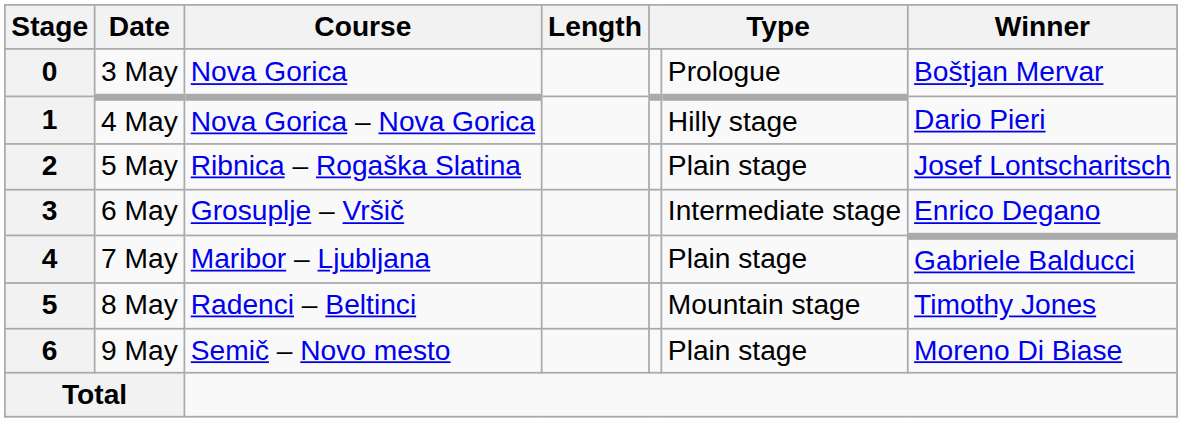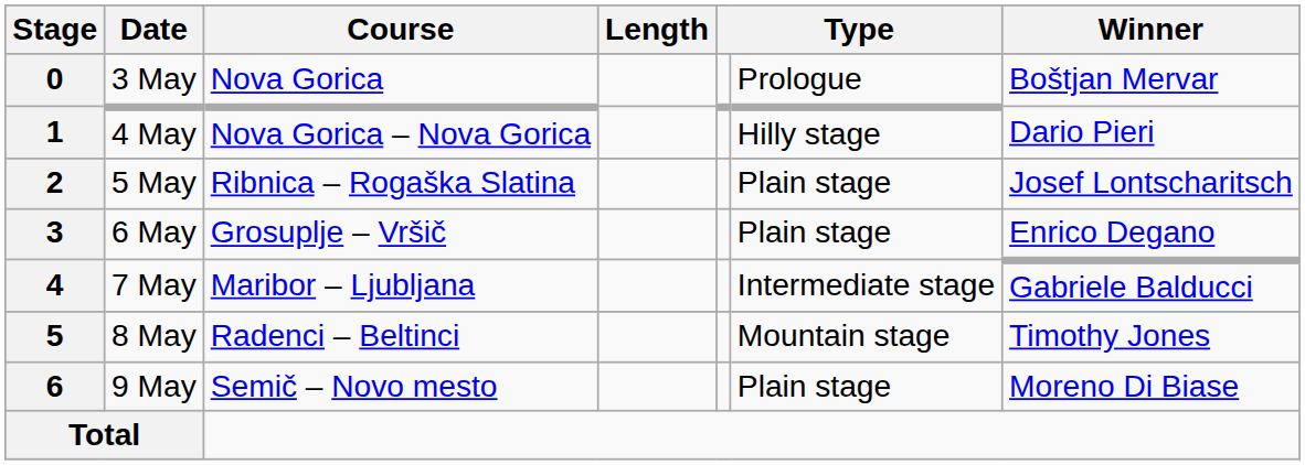 <table class="wikitable">
 <tr>
 <th>Stage</th>
 <th>Date</th>
 <th>Course</th>
 <th>Length</th>
 <th colspan="2">Type</th>
 <th>Winner</th>
 </tr>
 <tr>
 <th style="text-align:center"><span>0</span></th>
 <td align=right>3 May</td>
 <td><a href='#'>Nova Gorica</a></td>
 <td style="text-align:center;"></td>
 <td></td>
 <td>Prologue</td>
 <td> <a href='#'>Boštjan Mervar</a></td>
 </tr>
 <tr>
 <th style="text-align:center" style="border-top-width:4px">1</th>
 <td align=right style="border-top-width:4px">4 May</td>
 <td style="border-top-width:4px"><a href='#'>Nova Gorica</a> – <a href='#'>Nova Gorica</a></td>
 <td style="text-align:center;" style="border-top-width:4px"></td>
 <td style="border-top-width:4px"></td>
 <td style="border-top-width:4px">Hilly stage</td>
 <td> <a href='#'>Dario Pieri</a></td>
 </tr>
 <tr>
 <th style="text-align:center">2</th>
 <td align=right>5 May</td>
 <td><a href='#'>Ribnica</a> – <a href='#'>Rogaška Slatina</a></td>
 <td style="text-align:center;"></td>
 <td></td>
 <td>Plain stage</td>
 <td> <a href='#'>Josef Lontscharitsch</a></td>
 </tr>
 <tr>
 <th style="text-align:center">3</th>
 <td align=right>6 May</td>
 <td><a href='#'>Grosuplje</a> – <a href='#'>Vršič</a></td>
 <td style="text-align:center;"></td>
 <td></td>
-<td>Intermediate stage</td>
+<td>Plain stage</td>
 <td> <a href='#'>Enrico Degano</a></td>
 </tr>
 <tr>
 <th style="text-align:center">4</th>
 <td align=right>7 May</td>
 <td><a href='#'>Maribor</a> – <a href='#'>Ljubljana</a></td>
 <td style="text-align:center;"></td>
 <td></td>
-<td>Plain stage</td>
+<td>Intermediate stage</td>
 <td style="border-top-width:4px"> <a href='#'>Gabriele Balducci</a></td>
 </tr>
 <tr>
 <th style="text-align:center">5</th>
 <td align=right>8 May</td>
 <td><a href='#'>Radenci</a> – <a href='#'>Beltinci</a></td>
 <td style="text-align:center;"></td>
 <td></td>
 <td>Mountain stage</td>
 <td> <a href='#'>Timothy Jones</a></td>
 </tr>
 <tr>
 <th style="text-align:center">6</th>
 <td align=right>9 May</td>
 <td><a href='#'>Semič</a> – <a href='#'>Novo mesto</a></td>
 <td style="text-align:center;"></td>
 <td></td>
 <td>Plain stage</td>
 <td> <a href='#'>Moreno Di Biase</a></td>
 </tr>
 <tr>
 <th colspan="2">Total</th>
 <td colspan="6" style="text-align:center;"></td>
 </tr>
 </table>
